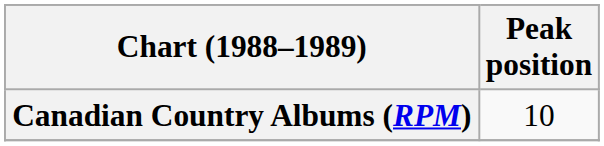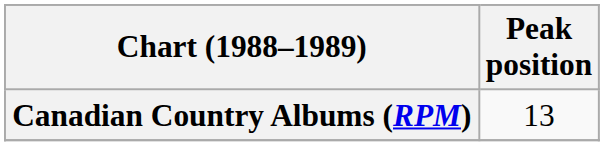 <table class="wikitable sortable plainrowheaders" style="text-align:center">
 <tr>
 <th scope="col">Chart (1988–1989)</th>
 <th scope="col">Peak<br> position</th>
 </tr>
 <tr>
 <th scope="row">Canadian Country Albums (<em><a href='#'>RPM</a></em>)</th>
-<td>10</td>
+<td>13</td>
 </tr>
 <tr>
 </tr>
 <tr>
 </tr>
 </table>
